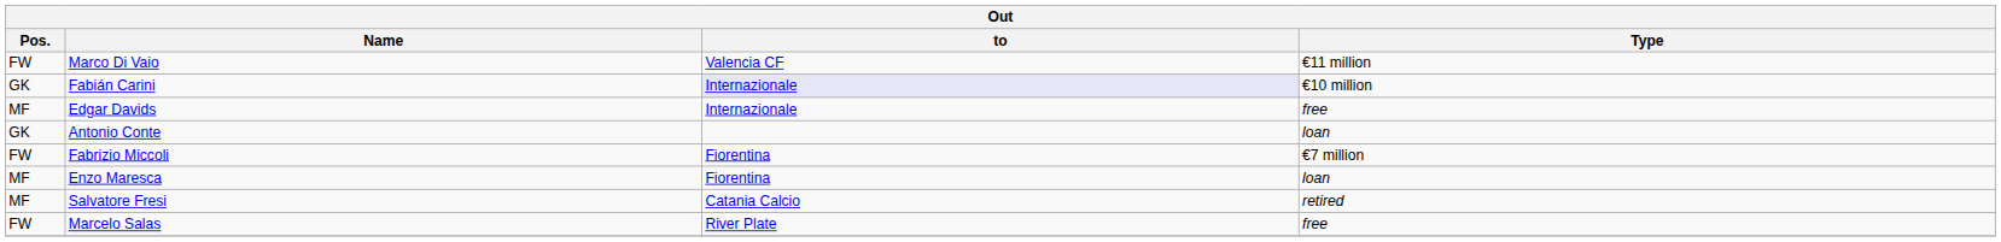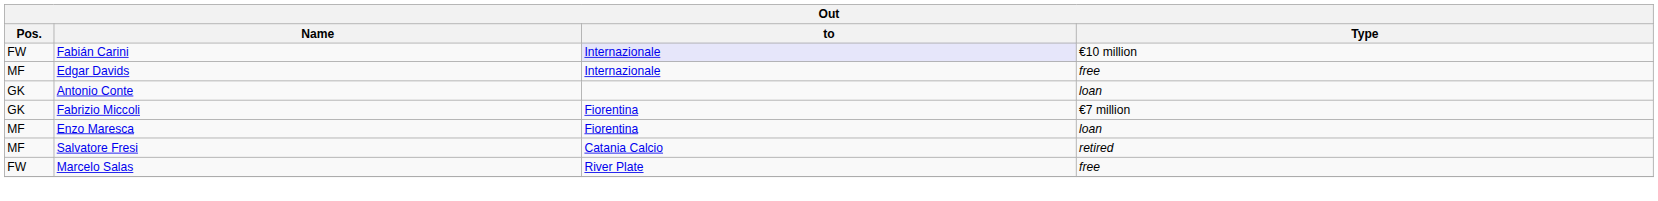 <table class="wikitable" style="font-size:90%;width:99%;">
 <tr>
 <th colspan="4">Out</th>
 </tr>
 <tr>
 <th width=3%>Pos.</th>
 <th width=32%>Name</th>
 <th width=30%>to</th>
 <th width=35%>Type</th>
 </tr>
 <tr>
 <td>FW</td>
-<td><a href='#'>Marco Di Vaio</a></td>
-<td><a href='#'>Valencia CF</a></td>
-<td>€11 million</td>
-</tr>
-<tr>
-<td>GK</td>
 <td><a href='#'>Fabián Carini</a></td>
 <td style="background: lavender;"><a href='#'>Internazionale</a></td>
 <td>€10 million</td>
 </tr>
 <tr>
 <td>MF</td>
 <td><a href='#'>Edgar Davids</a></td>
 <td><a href='#'>Internazionale</a></td>
 <td><em>free</em></td>
 </tr>
 <tr>
 <td>GK</td>
 <td><a href='#'>Antonio Conte</a></td>
 <td></td>
 <td><em>loan</em></td>
 </tr>
 <tr>
-<td>FW</td>
+<td>GK</td>
 <td><a href='#'>Fabrizio Miccoli</a></td>
 <td><a href='#'>Fiorentina</a></td>
 <td>€7 million</td>
 </tr>
 <tr>
 <td>MF</td>
 <td><a href='#'>Enzo Maresca</a></td>
 <td><a href='#'>Fiorentina</a></td>
 <td><em>loan</em></td>
 </tr>
 <tr>
 <td>MF</td>
 <td><a href='#'>Salvatore Fresi</a></td>
 <td><a href='#'>Catania Calcio</a></td>
 <td><em>retired</em></td>
 </tr>
 <tr>
 <td>FW</td>
 <td><a href='#'>Marcelo Salas</a></td>
 <td><a href='#'>River Plate</a></td>
 <td><em>free</em></td>
 </tr>
 <tr>
 </tr>
 </table>
